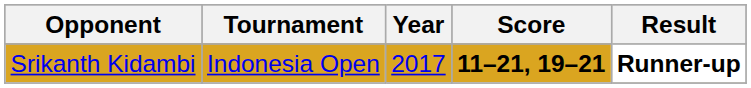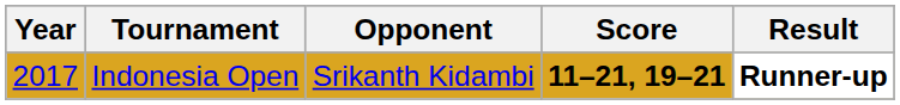 <table class="sortable wikitable" style="font-size: 90%;">
 <tr>
+<th>Year</th>
+<th>Tournament</th>
 <th>Opponent</th>
-<th>Tournament</th>
-<th>Year</th>
 <th>Score</th>
 <th>Result</th>
 </tr>
 <tr style="background:#DAA520">
+<td align="center"><a href='#'>2017</a></td>
+<td align="left"><a href='#'>Indonesia Open</a></td>
 <td align="left"> <a href='#'>Srikanth Kidambi</a></td>
-<td align="left"><a href='#'>Indonesia Open</a></td>
-<td align="center"><a href='#'>2017</a></td>
 <td align="left"><strong>11–21, 19–21</strong></td>
 <td style="text-align:left; background:white"> <strong>Runner-up</strong></td>
 </tr>
 </table>
